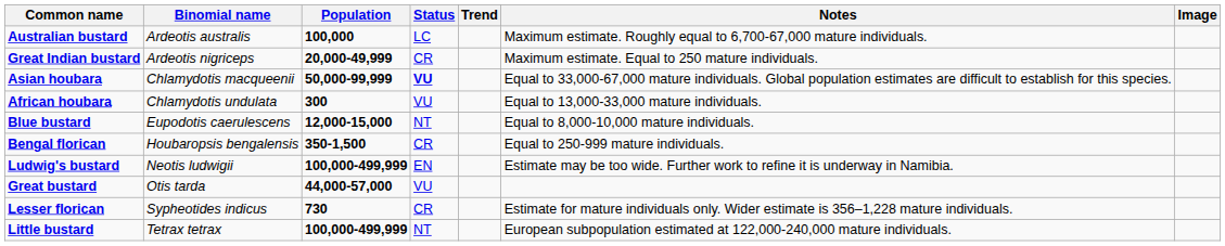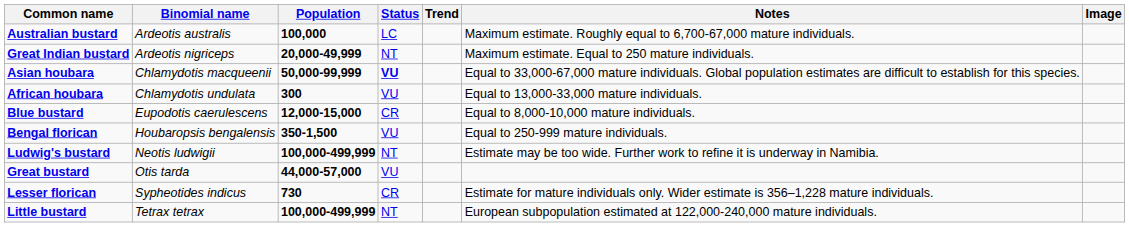 <table class="wikitable sortable">
 <tr>
 <th>Common name</th>
 <th><a href='#'>Binomial name</a></th>
 <th><a href='#'>Population</a></th>
 <th><a href='#'>Status</a></th>
 <th>Trend</th>
 <th>Notes</th>
 <th>Image</th>
 </tr>
 <tr>
 <td><strong><a href='#'>Australian bustard</a></strong></td>
 <td><em>Ardeotis australis</em></td>
 <td><strong>100,000</strong></td>
 <td><a href='#'>LC</a></td>
 <td></td>
 <td>Maximum estimate. Roughly equal to 6,700-67,000 mature individuals.</td>
 <td></td>
 </tr>
 <tr>
 <td><strong><a href='#'>Great Indian bustard</a></strong></td>
 <td><em>Ardeotis nigriceps</em></td>
 <td><strong>20,000-49,999</strong></td>
-<td><a href='#'>CR</a></td>
+<td><a href='#'>NT</a></td>
 <td></td>
 <td>Maximum estimate. Equal to 250 mature individuals.</td>
 <td></td>
 </tr>
 <tr>
 <td><strong><a href='#'>Asian houbara</a></strong></td>
 <td><em>Chlamydotis macqueenii</em></td>
 <td><strong>50,000-99,999</strong></td>
 <td><strong><a href='#'>VU</a></strong></td>
 <td></td>
 <td>Equal to 33,000-67,000 mature individuals. Global population estimates are difficult to establish for this species.</td>
 <td></td>
 </tr>
 <tr>
 <td><strong><a href='#'>African houbara</a></strong></td>
 <td><em>Chlamydotis undulata</em></td>
 <td><strong>300</strong></td>
 <td><a href='#'>VU</a></td>
 <td></td>
 <td>Equal to 13,000-33,000 mature individuals.</td>
 <td></td>
 </tr>
 <tr>
 <td><strong><a href='#'>Blue bustard</a></strong></td>
 <td><em>Eupodotis caerulescens</em></td>
 <td><strong>12,000-15,000</strong></td>
-<td><a href='#'>NT</a></td>
+<td><a href='#'>CR</a></td>
 <td></td>
 <td>Equal to 8,000-10,000 mature individuals.</td>
 <td></td>
 </tr>
 <tr>
 <td><strong><a href='#'>Bengal florican</a></strong></td>
 <td><em>Houbaropsis bengalensis</em></td>
 <td><strong>350-1,500</strong></td>
-<td><a href='#'>CR</a></td>
+<td><a href='#'>VU</a></td>
 <td></td>
 <td>Equal to 250-999 mature individuals.</td>
 <td></td>
 </tr>
 <tr>
 <td><strong><a href='#'>Ludwig's bustard</a></strong></td>
 <td><em>Neotis ludwigii</em></td>
 <td><strong>100,000-499,999</strong></td>
-<td><a href='#'>EN</a></td>
+<td><a href='#'>NT</a></td>
 <td></td>
 <td>Estimate may be too wide. Further work to refine it is underway in Namibia.</td>
 <td></td>
 </tr>
 <tr>
 <td><strong><a href='#'>Great bustard</a></strong></td>
 <td><em>Otis tarda</em></td>
 <td><strong>44,000-57,000</strong></td>
 <td><a href='#'>VU</a></td>
 <td></td>
 <td></td>
 <td></td>
 </tr>
 <tr>
 <td><strong><a href='#'>Lesser florican</a></strong></td>
 <td><em>Sypheotides indicus</em></td>
 <td><strong>730</strong></td>
 <td><a href='#'>CR</a></td>
 <td></td>
 <td>Estimate for mature individuals only. Wider estimate is 356–1,228 mature individuals.</td>
 <td></td>
 </tr>
 <tr>
 <td><strong><a href='#'>Little bustard</a></strong></td>
 <td><em>Tetrax tetrax</em></td>
 <td><strong>100,000-499,999</strong></td>
 <td><a href='#'>NT</a></td>
 <td></td>
 <td>European subpopulation estimated at 122,000-240,000 mature individuals.</td>
 <td></td>
 </tr>
 </table>
